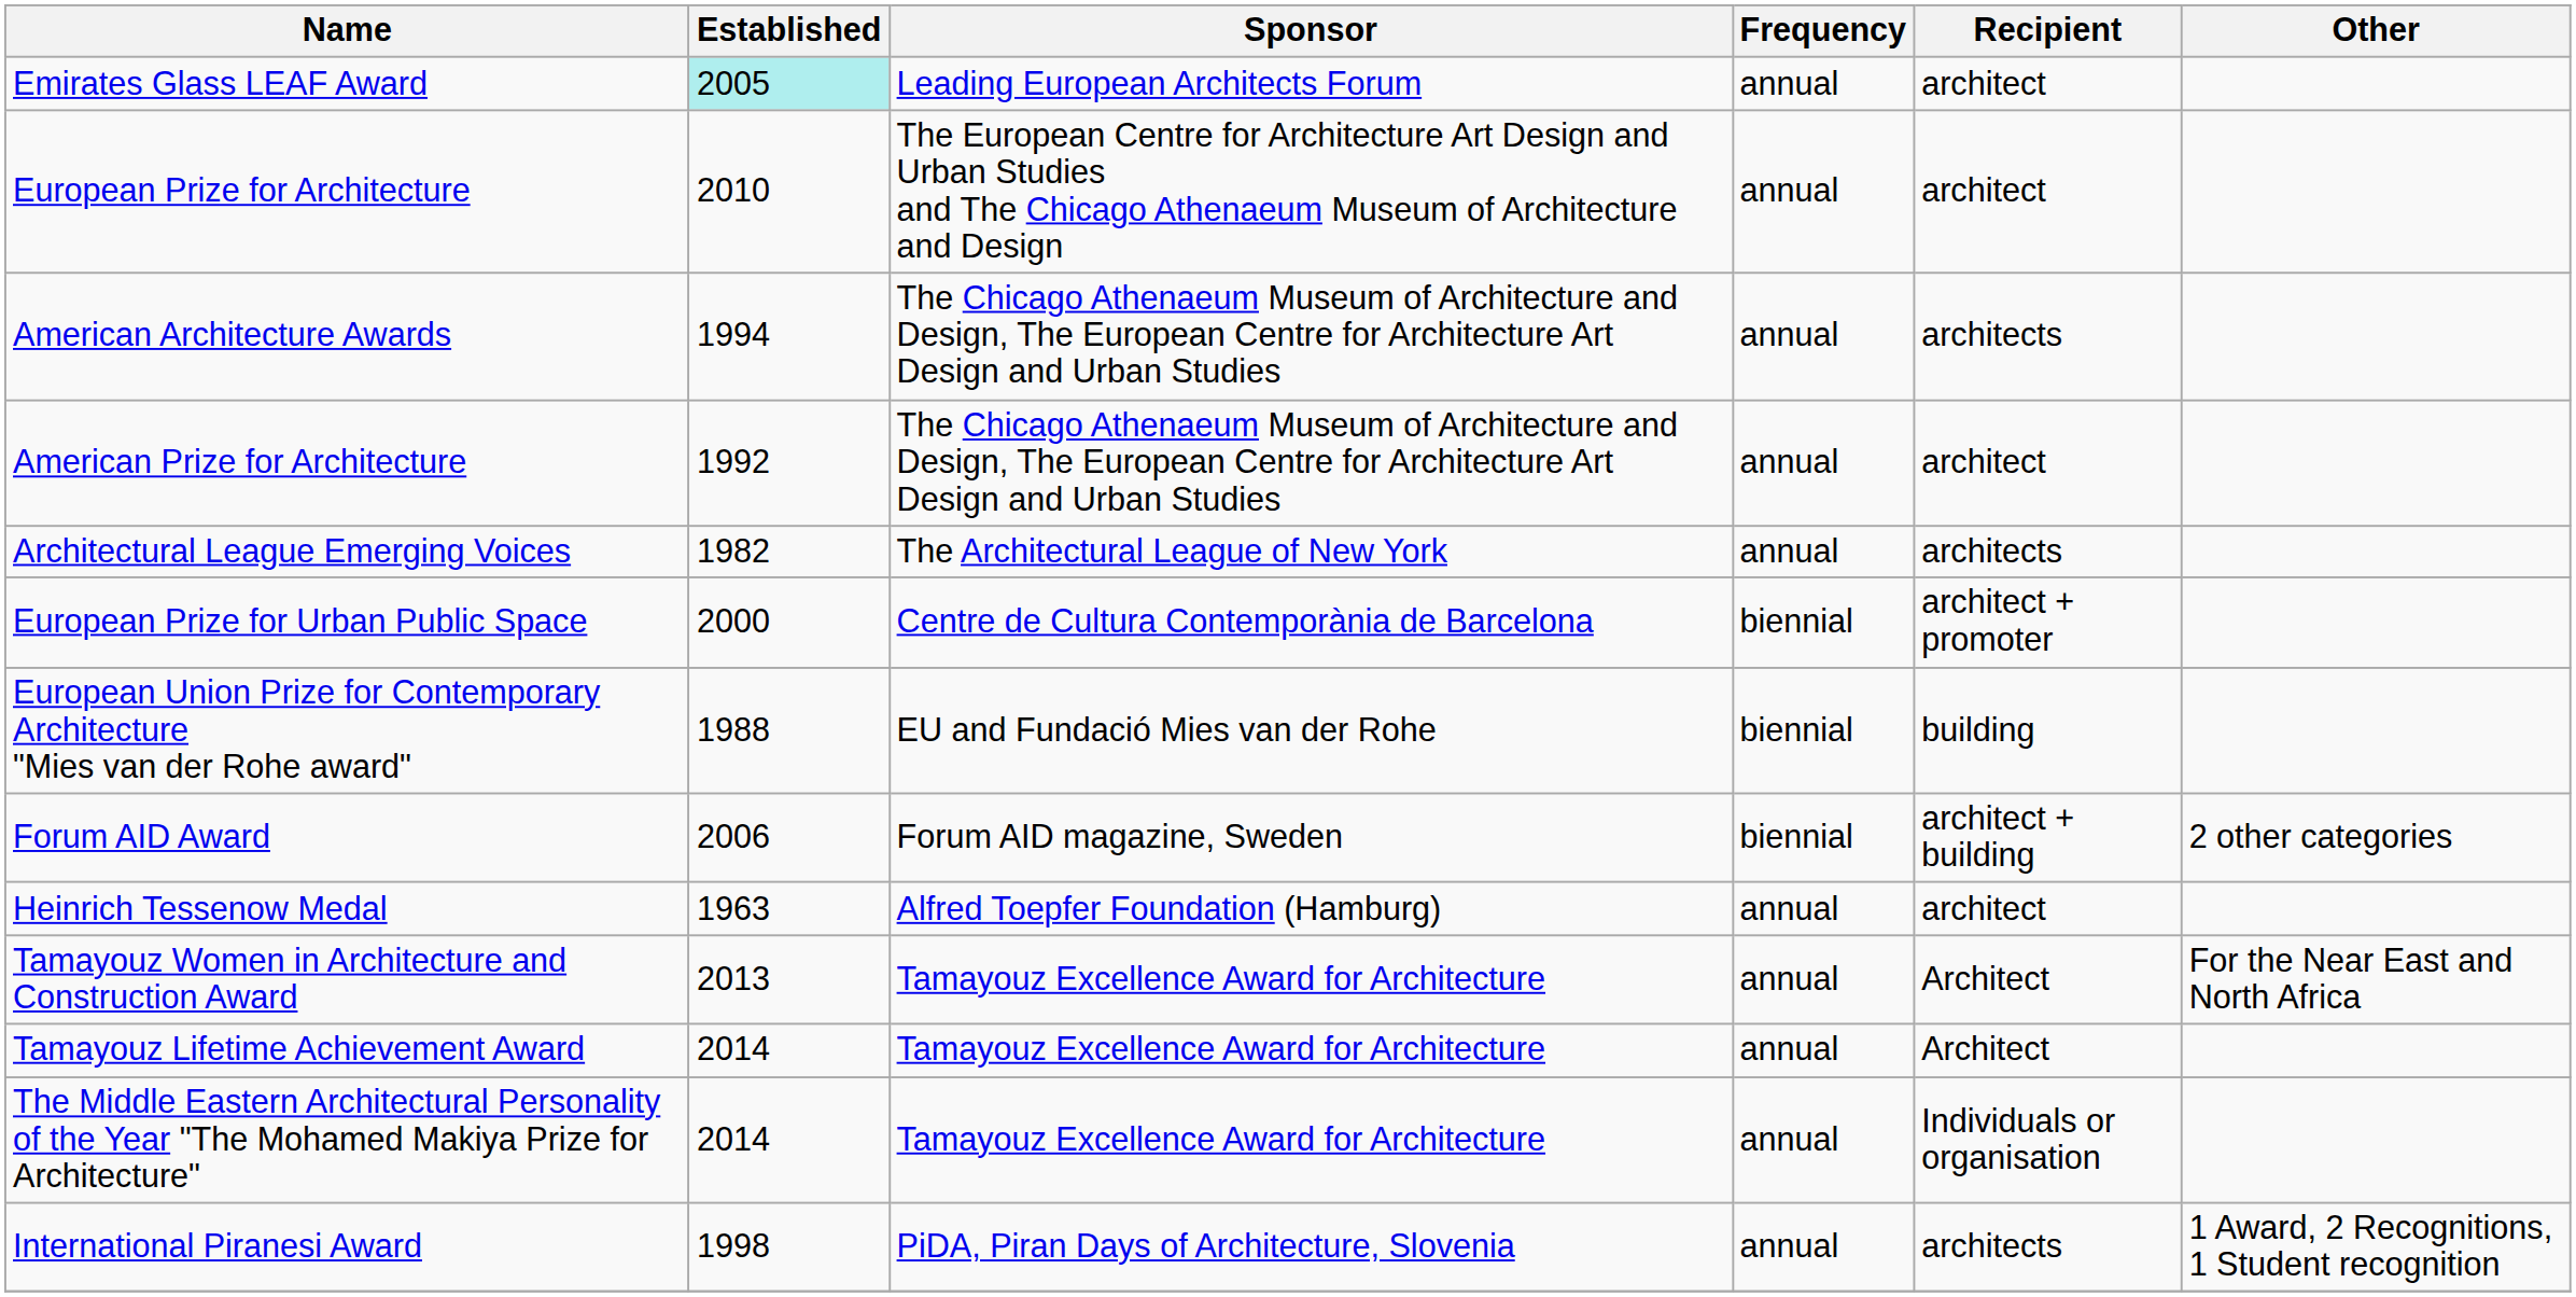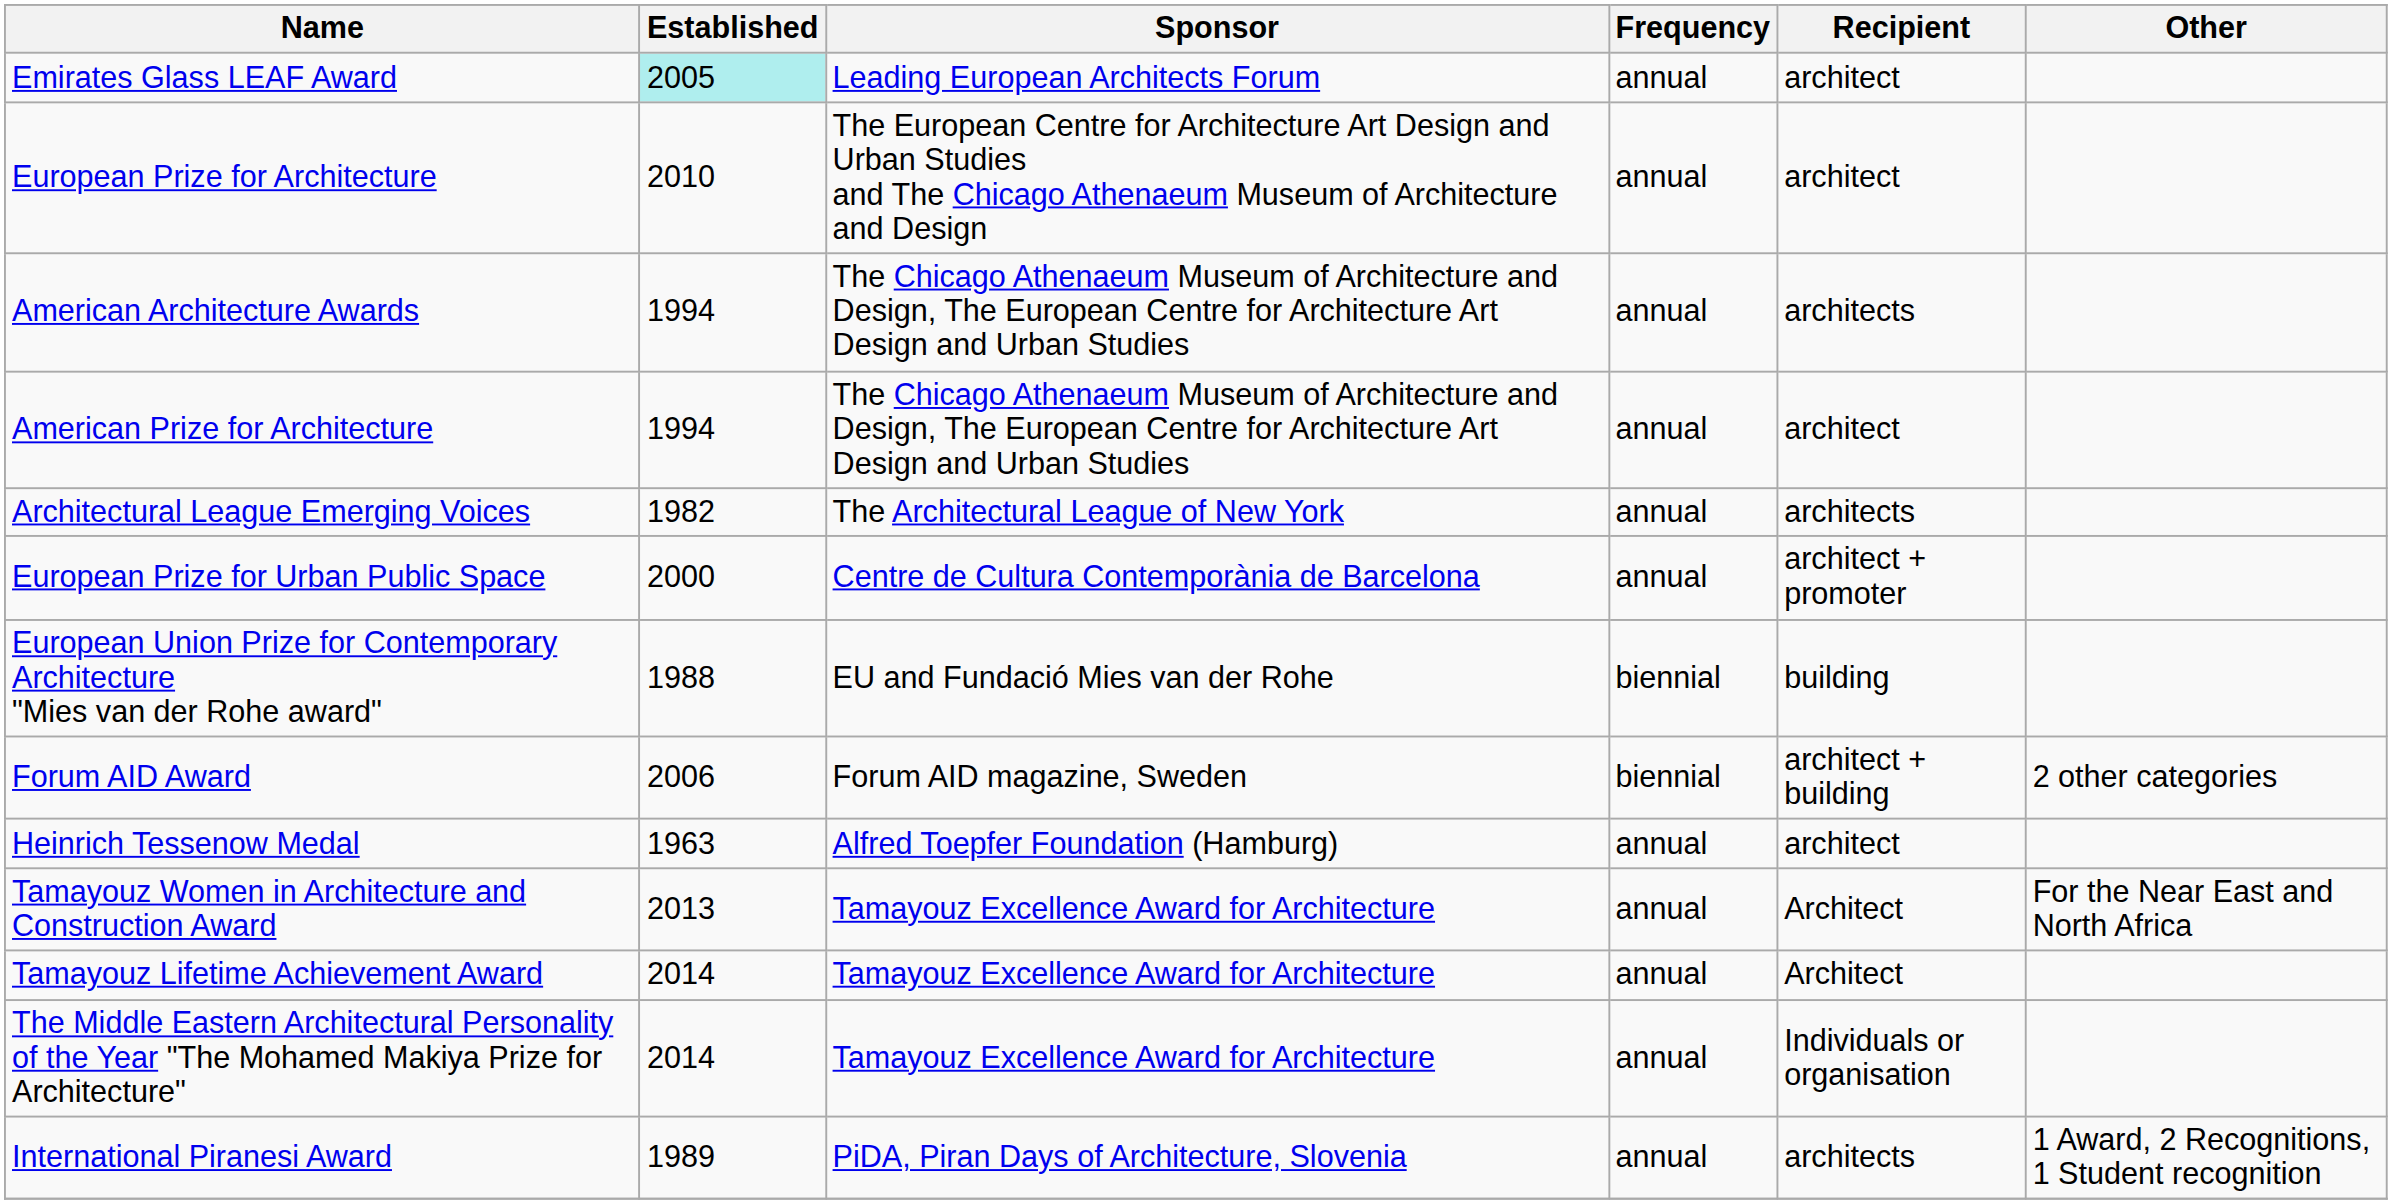 <table class="wikitable sortable">
 <tr>
 <th>Name</th>
 <th>Established</th>
 <th>Sponsor</th>
 <th>Frequency</th>
 <th>Recipient</th>
 <th>Other</th>
 </tr>
 <tr>
 <td><a href='#'>Emirates Glass LEAF Award</a></td>
 <td style="background: paleturquoise;">2005</td>
 <td><a href='#'>Leading European Architects Forum</a></td>
 <td>annual</td>
 <td>architect</td>
 <td></td>
 </tr>
 <tr>
 <td><a href='#'>European Prize for Architecture</a></td>
 <td>2010</td>
 <td>The European Centre for Architecture Art Design and Urban Studies<br> and The <a href='#'>Chicago Athenaeum</a> Museum of Architecture and Design</td>
 <td>annual</td>
 <td>architect</td>
 <td></td>
 </tr>
 <tr>
 <td><a href='#'>American Architecture Awards</a></td>
 <td>1994</td>
 <td>The <a href='#'>Chicago Athenaeum</a> Museum of Architecture and Design, The European Centre for Architecture Art Design and Urban Studies</td>
 <td>annual</td>
 <td>architects</td>
 <td></td>
 </tr>
 <tr>
 <td><a href='#'>American Prize for Architecture</a></td>
-<td>1992</td>
+<td>1994</td>
 <td>The <a href='#'>Chicago Athenaeum</a> Museum of Architecture and Design, The European Centre for Architecture Art Design and Urban Studies</td>
 <td>annual</td>
 <td>architect</td>
 <td></td>
 </tr>
 <tr>
 <td><a href='#'>Architectural League Emerging Voices</a></td>
 <td>1982</td>
 <td>The <a href='#'>Architectural League of New York</a></td>
 <td>annual</td>
 <td>architects</td>
 <td></td>
 </tr>
 <tr>
 <td><a href='#'>European Prize for Urban Public Space</a></td>
 <td>2000</td>
 <td><a href='#'>Centre de Cultura Contemporània de Barcelona</a></td>
-<td>biennial</td>
+<td>annual</td>
 <td>architect + promoter</td>
 <td></td>
 </tr>
 <tr>
 <td><a href='#'>European Union Prize for Contemporary Architecture</a> <br>"Mies van der Rohe award"</td>
 <td>1988</td>
 <td>EU and Fundació Mies van der Rohe</td>
 <td>biennial</td>
 <td>building</td>
 <td></td>
 </tr>
 <tr>
 <td><a href='#'>Forum AID Award</a></td>
 <td>2006</td>
 <td>Forum AID magazine, Sweden</td>
 <td>biennial</td>
 <td>architect + building</td>
 <td>2 other categories</td>
 </tr>
 <tr>
 <td><a href='#'>Heinrich Tessenow Medal</a></td>
 <td>1963</td>
 <td><a href='#'>Alfred Toepfer Foundation</a> (Hamburg)</td>
 <td>annual</td>
 <td>architect</td>
 <td></td>
 </tr>
 <tr>
 <td><a href='#'>Tamayouz Women in Architecture and Construction Award</a></td>
 <td>2013</td>
 <td><a href='#'>Tamayouz Excellence Award for Architecture</a></td>
 <td>annual</td>
 <td>Architect</td>
 <td>For the Near East and North Africa</td>
 </tr>
 <tr>
 <td><a href='#'>Tamayouz Lifetime Achievement Award</a></td>
 <td>2014</td>
 <td><a href='#'>Tamayouz Excellence Award for Architecture</a></td>
 <td>annual</td>
 <td>Architect</td>
 <td></td>
 </tr>
 <tr>
 <td><a href='#'>The Middle Eastern Architectural Personality of the Year</a> "The Mohamed Makiya Prize for Architecture"</td>
 <td>2014</td>
 <td><a href='#'>Tamayouz Excellence Award for Architecture</a></td>
 <td>annual</td>
 <td>Individuals or organisation</td>
 <td></td>
 </tr>
 <tr>
 <td><a href='#'>International Piranesi Award</a></td>
-<td>1998</td>
+<td>1989</td>
 <td><a href='#'>PiDA, Piran Days of Architecture, Slovenia</a></td>
 <td>annual</td>
 <td>architects</td>
 <td>1 Award, 2 Recognitions, 1 Student recognition</td>
 </tr>
 <tr>
 </tr>
 </table>
